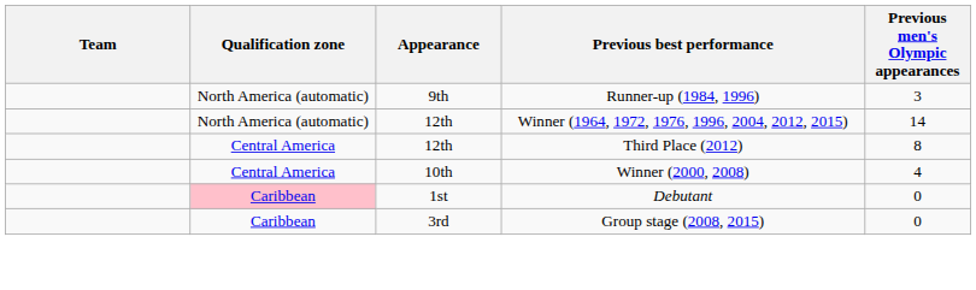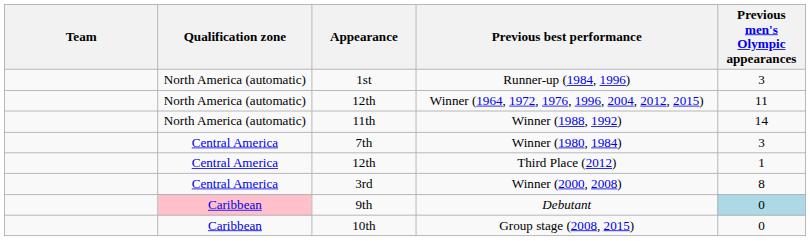 <table class="wikitable sortable">
 <tr>
 <th width="180px">Team</th>
 <th width="180px">Qualification zone</th>
 <th data-sort-type="number" width="120px">Appearance</th>
 <th width="360px">Previous best performance</th>
 <th width="100px">Previous <a href='#'>men's Olympic</a> appearances</th>
 </tr>
 <tr>
 <td align="left"></td>
 <td align="center">North America (automatic)</td>
-<td align="center">9th</td>
+<td align="center">1st</td>
 <td align="center">Runner-up (<a href='#'>1984</a>, <a href='#'>1996</a>)</td>
 <td align="center">3</td>
 </tr>
 <tr>
 <td align="left"> </td>
 <td align="center">North America (automatic)</td>
 <td align="center">12th</td>
 <td align="center">Winner (<a href='#'>1964</a>, <a href='#'>1972</a>, <a href='#'>1976</a>, <a href='#'>1996</a>, <a href='#'>2004</a>, <a href='#'>2012</a>, <a href='#'>2015</a>)</td>
+<td align="center">11</td>
+</tr>
+<tr>
+<td align="left"></td>
+<td align="center">North America (automatic)</td>
+<td align="center">11th</td>
+<td align="center">Winner (<a href='#'>1988</a>, <a href='#'>1992</a>)</td>
 <td align="center">14</td>
+</tr>
+<tr>
+<td align="left"></td>
+<td align="center"><a href='#'>Central America</a></td>
+<td align="center">7th</td>
+<td align="center">Winner (<a href='#'>1980</a>, <a href='#'>1984</a>)</td>
+<td align="center">3</td>
 </tr>
 <tr>
 <td align="left"></td>
 <td align="center"><a href='#'>Central America</a></td>
 <td align="center">12th</td>
 <td align="center">Third Place (<a href='#'>2012</a>)</td>
+<td align="center">1</td>
+</tr>
+<tr>
+<td align="left"></td>
+<td align="center"><a href='#'>Central America</a></td>
+<td align="center">3rd</td>
+<td align="center">Winner (<a href='#'>2000</a>, <a href='#'>2008</a>)</td>
 <td align="center">8</td>
 </tr>
 <tr>
 <td align="left"></td>
-<td align="center"><a href='#'>Central America</a></td>
-<td align="center">10th</td>
-<td align="center">Winner (<a href='#'>2000</a>, <a href='#'>2008</a>)</td>
-<td align="center">4</td>
-</tr>
-<tr>
-<td align="left"></td>
 <td align="center" style="background: pink;"><a href='#'>Caribbean</a></td>
-<td align="center">1st</td>
+<td align="center">9th</td>
 <td align="center"><em> Debutant </em></td>
-<td align="center">0</td>
+<td align="center" style="background: lightblue;">0</td>
 </tr>
 <tr>
 <td align="left"></td>
 <td align="center"><a href='#'>Caribbean</a></td>
-<td align="center">3rd</td>
+<td align="center">10th</td>
 <td align="center">Group stage (<a href='#'>2008</a>, <a href='#'>2015</a>)</td>
 <td align="center">0</td>
 </tr>
 </table>
